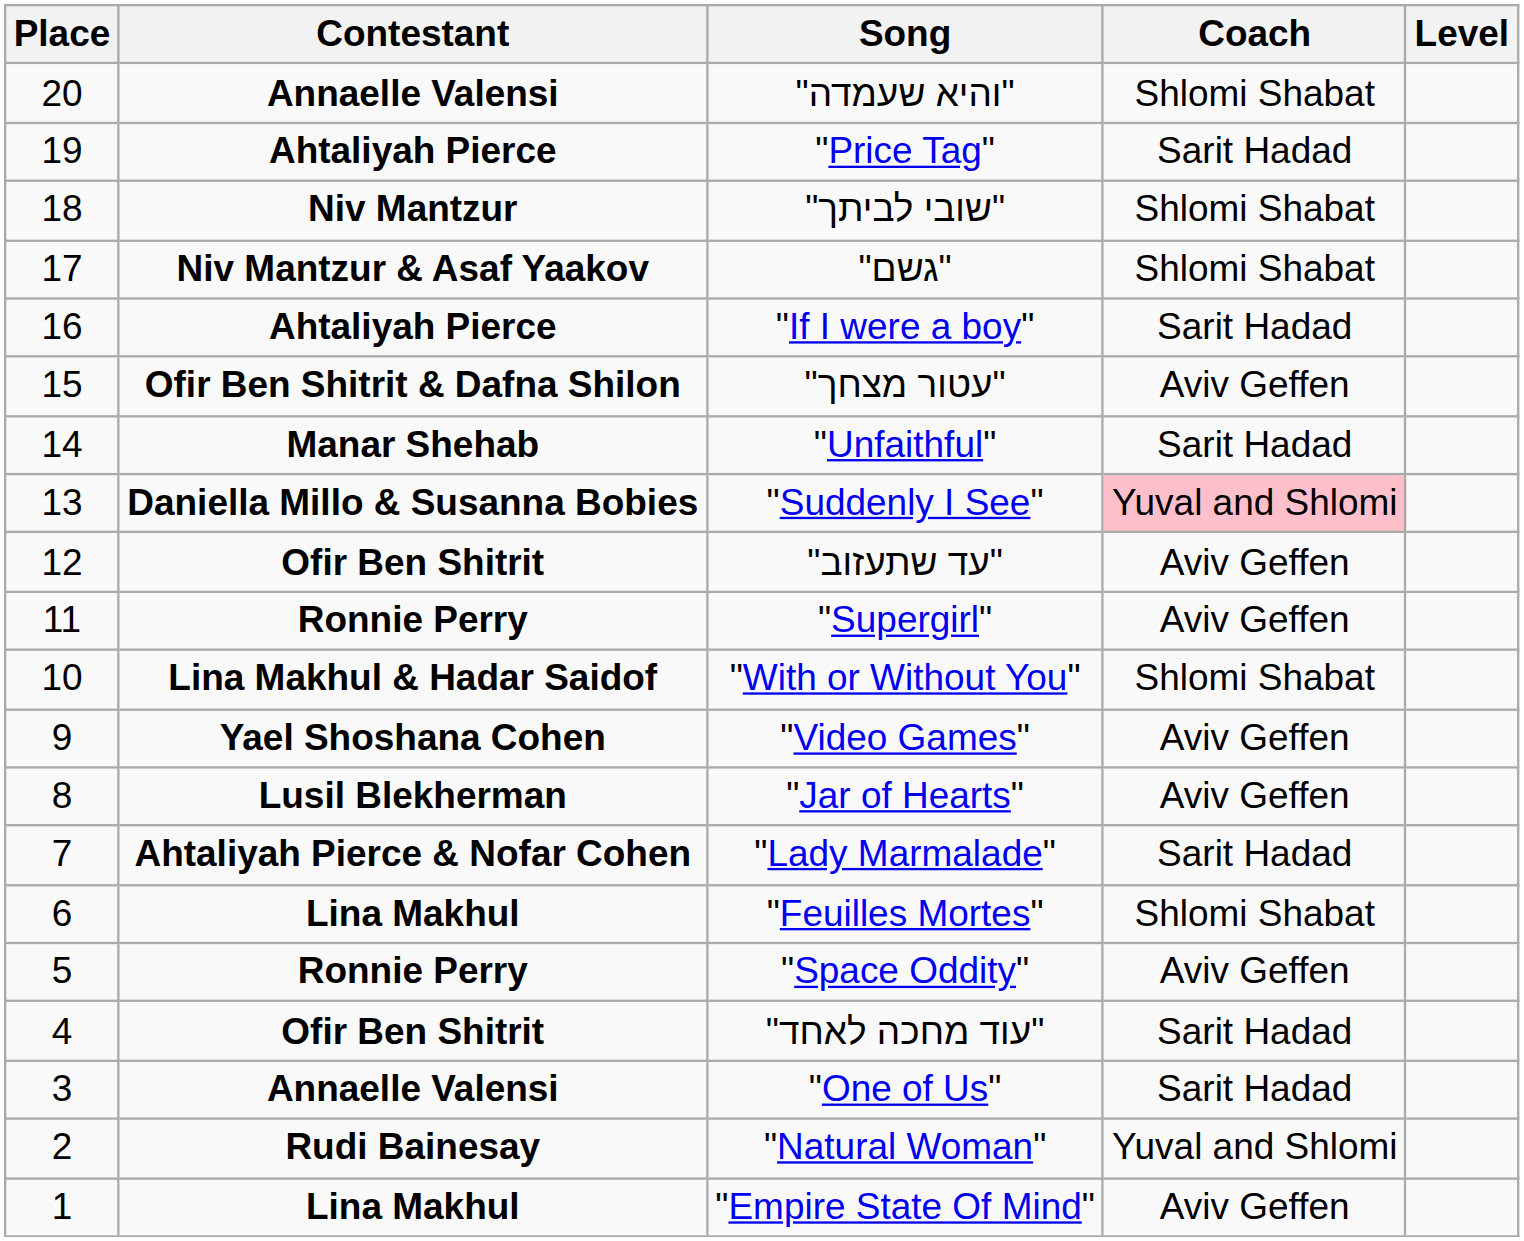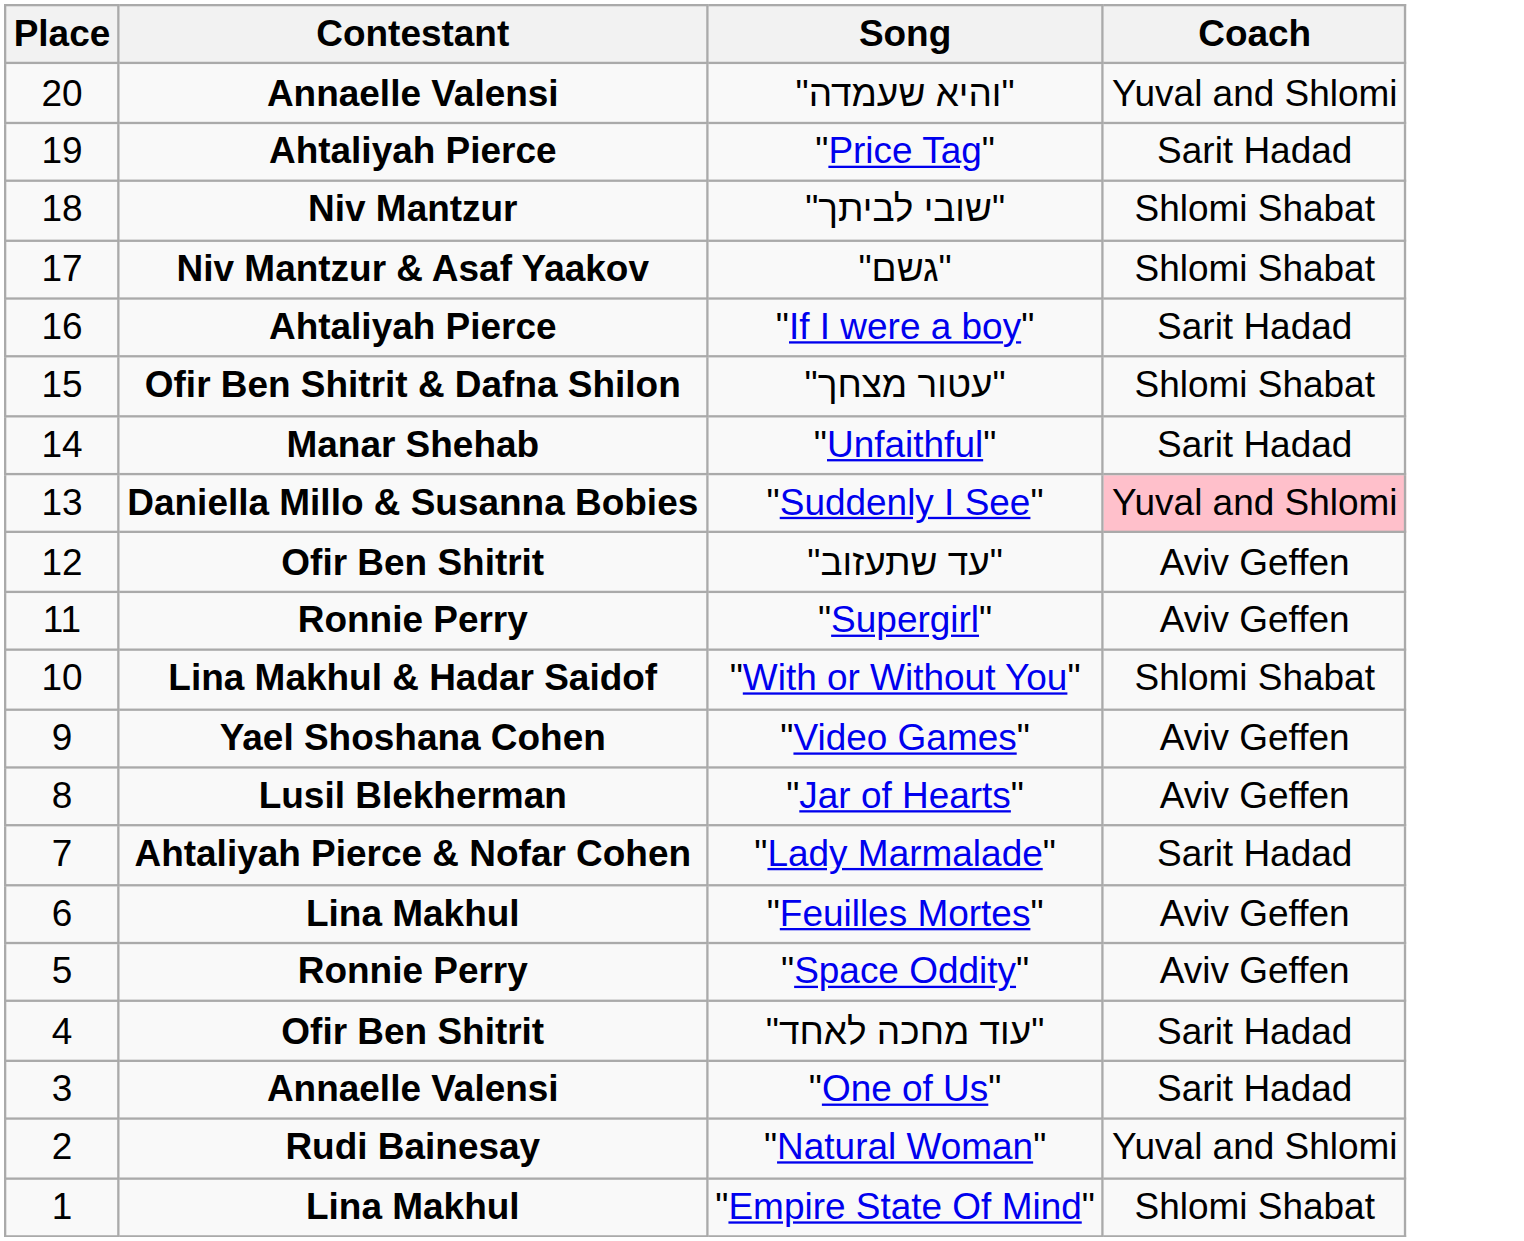 <table class="wikitable sortable" style="text-align: center; width: auto;">
 <tr>
 <th>Place</th>
 <th>Contestant</th>
 <th>Song</th>
 <th>Coach</th>
-<th>Level</th>
 </tr>
 <tr>
 <td>20</td>
 <td><strong>Annaelle Valensi</strong></td>
 <td>"והיא שעמדה"</td>
-<td>Shlomi Shabat</td>
-<td></td>
+<td>Yuval and Shlomi</td>
 </tr>
 <tr>
 <td>19</td>
 <td><strong>Ahtaliyah Pierce</strong></td>
 <td>"<a href='#'>Price Tag</a>"</td>
 <td>Sarit Hadad</td>
-<td></td>
 </tr>
 <tr>
 <td>18</td>
 <td><strong>Niv Mantzur</strong></td>
 <td>"שובי לביתך"</td>
 <td>Shlomi Shabat</td>
-<td></td>
 </tr>
 <tr>
 <td>17</td>
 <td><strong>Niv Mantzur & Asaf Yaakov</strong></td>
 <td>"גשם"</td>
 <td>Shlomi Shabat</td>
-<td></td>
 </tr>
 <tr>
 <td>16</td>
 <td><strong>Ahtaliyah Pierce</strong></td>
 <td>"<a href='#'>If I were a boy</a>"</td>
 <td>Sarit Hadad</td>
-<td></td>
 </tr>
 <tr>
 <td>15</td>
 <td><strong>Ofir Ben Shitrit & Dafna Shilon</strong></td>
 <td>"עטור מצחך"</td>
-<td>Aviv Geffen</td>
-<td></td>
+<td>Shlomi Shabat</td>
 </tr>
 <tr>
 <td>14</td>
 <td><strong>Manar Shehab</strong></td>
 <td>"<a href='#'>Unfaithful</a>"</td>
 <td>Sarit Hadad</td>
-<td></td>
 </tr>
 <tr>
 <td>13</td>
 <td><strong>Daniella Millo & Susanna Bobies</strong></td>
 <td>"<a href='#'>Suddenly I See</a>"</td>
 <td style="background: pink;">Yuval and Shlomi</td>
-<td></td>
 </tr>
 <tr>
 <td>12</td>
 <td><strong>Ofir Ben Shitrit</strong></td>
 <td>"עד שתעזוב"</td>
 <td>Aviv Geffen</td>
-<td></td>
 </tr>
 <tr>
 <td>11</td>
 <td><strong>Ronnie Perry</strong></td>
 <td>"<a href='#'>Supergirl</a>"</td>
 <td>Aviv Geffen</td>
-<td></td>
 </tr>
 <tr>
 <td>10</td>
 <td><strong>Lina Makhul & Hadar Saidof</strong></td>
 <td>"<a href='#'>With or Without You</a>"</td>
 <td>Shlomi Shabat</td>
-<td></td>
 </tr>
 <tr>
 <td>9</td>
 <td><strong>Yael Shoshana Cohen</strong></td>
 <td>"<a href='#'>Video Games</a>"</td>
 <td>Aviv Geffen</td>
-<td></td>
 </tr>
 <tr>
 <td>8</td>
 <td><strong>Lusil Blekherman</strong></td>
 <td>"<a href='#'>Jar of Hearts</a>"</td>
 <td>Aviv Geffen</td>
-<td></td>
 </tr>
 <tr>
 <td>7</td>
 <td><strong>Ahtaliyah Pierce & Nofar Cohen</strong></td>
 <td>"<a href='#'>Lady Marmalade</a>"</td>
 <td>Sarit Hadad</td>
-<td></td>
 </tr>
 <tr>
 <td>6</td>
 <td><strong>Lina Makhul</strong></td>
 <td>"<a href='#'>Feuilles Mortes</a>"</td>
-<td>Shlomi Shabat</td>
-<td></td>
+<td>Aviv Geffen</td>
 </tr>
 <tr>
 <td>5</td>
 <td><strong>Ronnie Perry</strong></td>
 <td>"<a href='#'>Space Oddity</a>"</td>
 <td>Aviv Geffen</td>
-<td></td>
 </tr>
 <tr>
 <td>4</td>
 <td><strong>Ofir Ben Shitrit</strong></td>
 <td>"עוד מחכה לאחד"</td>
 <td>Sarit Hadad</td>
-<td></td>
 </tr>
 <tr>
 <td>3</td>
 <td><strong>Annaelle Valensi</strong></td>
 <td>"<a href='#'>One of Us</a>"</td>
 <td>Sarit Hadad</td>
-<td></td>
 </tr>
 <tr>
 <td>2</td>
 <td><strong>Rudi Bainesay</strong></td>
 <td>"<a href='#'>Natural Woman</a>"</td>
 <td>Yuval and Shlomi</td>
-<td></td>
 </tr>
 <tr>
 <td>1</td>
 <td><strong>Lina Makhul</strong></td>
 <td>"<a href='#'>Empire State Of Mind</a>"</td>
-<td>Aviv Geffen</td>
-<td></td>
+<td>Shlomi Shabat</td>
 </tr>
 </table>
